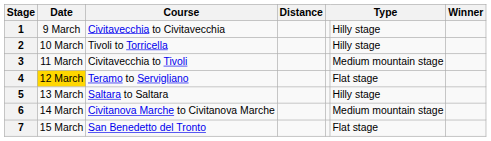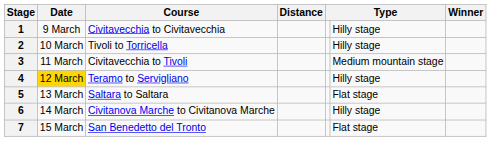 <table class="wikitable">
 <tr>
 <th scope="col">Stage</th>
 <th scope="col">Date</th>
 <th scope="col">Course</th>
 <th scope="col">Distance</th>
 <th scope="col" colspan="2">Type</th>
 <th scope=col>Winner</th>
 </tr>
 <tr>
 <th scope="row" style="text-align:center;">1</th>
 <td style="text-align:center;">9 March</td>
 <td><a href='#'>Civitavecchia</a> to Civitavecchia</td>
 <td style="text-align:center;"></td>
 <td></td>
 <td>Hilly stage</td>
 <td></td>
 </tr>
 <tr>
 <th scope="row" style="text-align:center;">2</th>
 <td style="text-align:center;">10 March</td>
 <td>Tivoli to <a href='#'>Torricella</a></td>
 <td style="text-align:center;"></td>
 <td></td>
 <td>Hilly stage</td>
 <td></td>
 </tr>
 <tr>
 <th scope="row" style="text-align:center;">3</th>
 <td style="text-align:center;">11 March</td>
 <td>Civitavecchia to <a href='#'>Tivoli</a></td>
 <td style="text-align:center;"></td>
 <td></td>
 <td>Medium mountain stage</td>
 <td></td>
 </tr>
 <tr>
 <th scope="row" style="text-align:center;">4</th>
 <td style="background: gold; text-align:center;">12 March</td>
 <td><a href='#'>Teramo</a> to <a href='#'>Servigliano</a></td>
 <td style="text-align:center;"></td>
 <td></td>
-<td>Flat stage</td>
+<td>Hilly stage</td>
 <td></td>
 </tr>
 <tr>
 <th scope="row" style="text-align:center;">5</th>
 <td style="text-align:center;">13 March</td>
 <td><a href='#'>Saltara</a> to Saltara</td>
 <td style="text-align:center;"></td>
 <td></td>
-<td>Hilly stage</td>
+<td>Flat stage</td>
 <td></td>
 </tr>
 <tr>
 <th scope="row" style="text-align:center;">6</th>
 <td style="text-align:center;">14 March</td>
 <td><a href='#'>Civitanova Marche</a> to Civitanova Marche</td>
 <td style="text-align:center;"></td>
 <td></td>
-<td>Medium mountain stage</td>
+<td>Hilly stage</td>
 <td></td>
 </tr>
 <tr>
 <th scope="row" style="text-align:center;">7</th>
 <td style="text-align:center;">15 March</td>
 <td><a href='#'>San Benedetto del Tronto</a></td>
 <td style="text-align:center;"></td>
 <td></td>
 <td>Flat stage</td>
 <td></td>
 </tr>
 </table>
